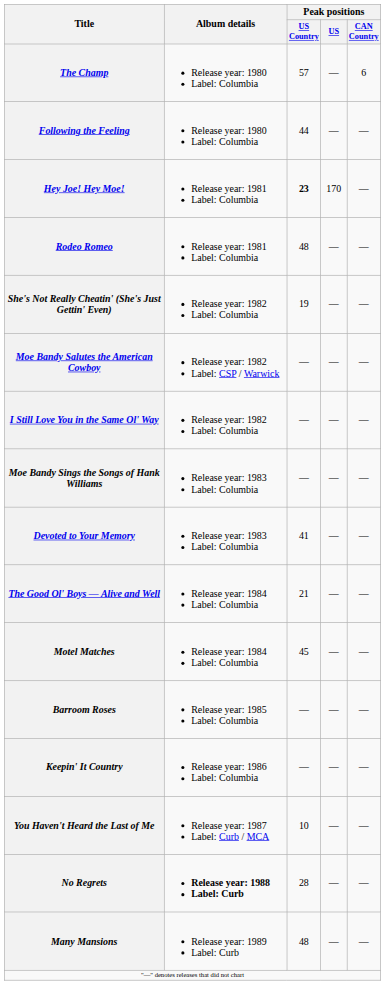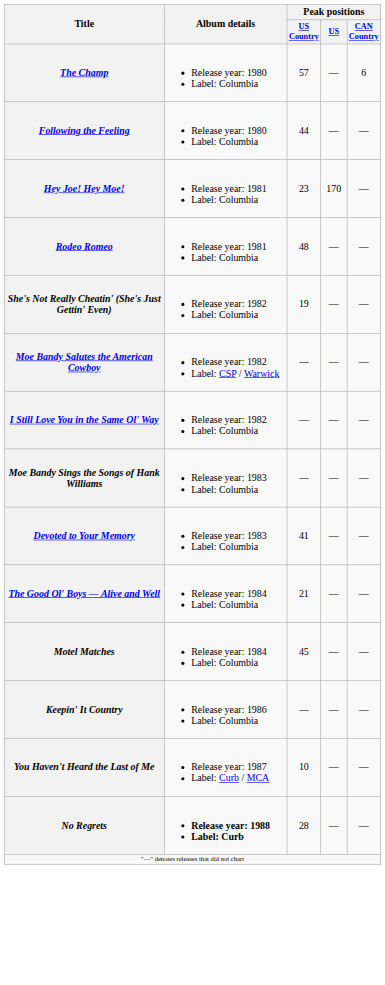 <table class="wikitable plainrowheaders" style="text-align:center;">
 <tr>
 <th rowspan="2" style="width:20em;">Title</th>
 <th rowspan="2" style="width:14em;">Album details</th>
 <th colspan="3">Peak positions</th>
 </tr>
 <tr style="font-size:smaller;">
 <th width="40"><a href='#'>US Country</a><br></th>
 <th width="40"><a href='#'>US</a><br></th>
 <th width="40"><a href='#'>CAN Country</a><br></th>
 </tr>
 <tr>
 <th scope="row"><em><a href='#'>The Champ</a></em></th>
 <td align="left"><br><ul><li>Release year: 1980</li><li>Label: Columbia</li></ul></td>
 <td>57</td>
 <td>—</td>
 <td>6</td>
 </tr>
 <tr>
 <th scope="row"><em><a href='#'>Following the Feeling</a></em></th>
 <td align="left"><br><ul><li>Release year: 1980</li><li>Label: Columbia</li></ul></td>
 <td>44</td>
 <td>—</td>
 <td>—</td>
 </tr>
 <tr>
 <th scope="row"><em><a href='#'>Hey Joe! Hey Moe!</a></em><br></th>
 <td align="left"><br><ul><li>Release year: 1981</li><li>Label: Columbia</li></ul></td>
-<td><strong>23</strong></td>
+<td>23</td>
 <td>170</td>
 <td>—</td>
 </tr>
 <tr>
 <th scope="row"><em><a href='#'>Rodeo Romeo</a></em></th>
 <td align="left"><br><ul><li>Release year: 1981</li><li>Label: Columbia</li></ul></td>
 <td>48</td>
 <td>—</td>
 <td>—</td>
 </tr>
 <tr>
 <th scope="row"><em>She's Not Really Cheatin' (She's Just Gettin' Even)</em></th>
 <td align="left"><br><ul><li>Release year: 1982</li><li>Label: Columbia</li></ul></td>
 <td>19</td>
 <td>—</td>
 <td>—</td>
 </tr>
 <tr>
 <th scope="row"><em><a href='#'>Moe Bandy Salutes the American Cowboy</a></em></th>
 <td align="left"><br><ul><li>Release year: 1982</li><li>Label: <a href='#'>CSP</a> / <a href='#'>Warwick</a></li></ul></td>
 <td>—</td>
 <td>—</td>
 <td>—</td>
 </tr>
 <tr>
 <th scope="row"><em><a href='#'>I Still Love You in the Same Ol' Way</a></em></th>
 <td align="left"><br><ul><li>Release year: 1982</li><li>Label: Columbia</li></ul></td>
 <td>—</td>
 <td>—</td>
 <td>—</td>
 </tr>
 <tr>
 <th scope="row"><em>Moe Bandy Sings the Songs of Hank Williams</em></th>
 <td align="left"><br><ul><li>Release year: 1983</li><li>Label: Columbia</li></ul></td>
 <td>—</td>
 <td>—</td>
 <td>—</td>
 </tr>
 <tr>
 <th scope="row"><em><a href='#'>Devoted to Your Memory</a></em></th>
 <td align="left"><br><ul><li>Release year: 1983</li><li>Label: Columbia</li></ul></td>
 <td>41</td>
 <td>—</td>
 <td>—</td>
 </tr>
 <tr>
 <th scope="row"><em><a href='#'>The Good Ol' Boys — Alive and Well</a></em><br></th>
 <td align="left"><br><ul><li>Release year: 1984</li><li>Label: Columbia</li></ul></td>
 <td>21</td>
 <td>—</td>
 <td>—</td>
 </tr>
 <tr>
 <th scope="row"><em>Motel Matches</em></th>
 <td align="left"><br><ul><li>Release year: 1984</li><li>Label: Columbia</li></ul></td>
 <td>45</td>
 <td>—</td>
 <td>—</td>
 </tr>
 <tr>
-<th scope="row"><em>Barroom Roses</em></th>
-<td align="left"><br><ul><li>Release year: 1985</li><li>Label: Columbia</li></ul></td>
-<td>—</td>
-<td>—</td>
-<td>—</td>
-</tr>
-<tr>
 <th scope="row"><em>Keepin' It Country</em></th>
 <td align="left"><br><ul><li>Release year: 1986</li><li>Label: Columbia</li></ul></td>
 <td>—</td>
 <td>—</td>
 <td>—</td>
 </tr>
 <tr>
 <th scope="row"><em>You Haven't Heard the Last of Me</em></th>
 <td align="left"><br><ul><li>Release year: 1987</li><li>Label: <a href='#'>Curb</a> / <a href='#'>MCA</a></li></ul></td>
 <td>10</td>
 <td>—</td>
 <td>—</td>
 </tr>
 <tr>
 <th scope="row"><em>No Regrets</em></th>
 <td align="left"><strong><br><ul><li>Release year: 1988</li><li>Label: Curb</li></ul></strong></td>
 <td>28</td>
 <td>—</td>
 <td>—</td>
 </tr>
 <tr>
-<th scope="row"><em>Many Mansions</em></th>
-<td align="left"><br><ul><li>Release year: 1989</li><li>Label: Curb</li></ul></td>
-<td>48</td>
-<td>—</td>
-<td>—</td>
-</tr>
-<tr>
 <td colspan="5" style="font-size:8pt">"—" denotes releases that did not chart</td>
 </tr>
 </table>
